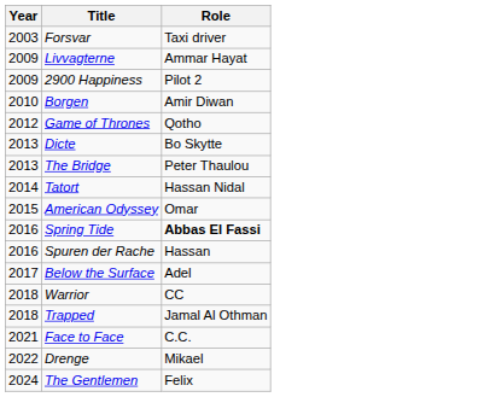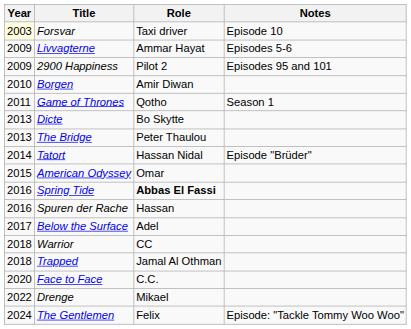 <table class="wikitable">
 <tr>
 <th>Year</th>
 <th>Title</th>
 <th>Role</th>
+<th>Notes</th>
 </tr>
 <tr>
-<td>2003</td>
+<td style="background: lightyellow;">2003</td>
 <td><em>Forsvar</em></td>
 <td>Taxi driver</td>
+<td>Episode 10</td>
 </tr>
 <tr>
 <td>2009</td>
 <td><em><a href='#'>Livvagterne</a></em></td>
 <td>Ammar Hayat</td>
+<td>Episodes 5-6</td>
 </tr>
 <tr>
 <td>2009</td>
 <td><em>2900 Happiness</em></td>
 <td>Pilot 2</td>
+<td>Episodes 95 and 101</td>
 </tr>
 <tr>
 <td>2010</td>
 <td><em><a href='#'>Borgen</a></em></td>
 <td>Amir Diwan</td>
+<td></td>
 </tr>
 <tr>
-<td>2012</td>
+<td>2011</td>
 <td><em><a href='#'>Game of Thrones</a></em></td>
 <td>Qotho</td>
+<td>Season 1</td>
 </tr>
 <tr>
 <td>2013</td>
 <td><em><a href='#'>Dicte</a></em></td>
 <td>Bo Skytte</td>
+<td></td>
 </tr>
 <tr>
 <td>2013</td>
 <td><em><a href='#'>The Bridge</a></em></td>
 <td>Peter Thaulou</td>
+<td></td>
 </tr>
 <tr>
 <td>2014</td>
 <td><em><a href='#'>Tatort</a></em></td>
 <td>Hassan Nidal</td>
+<td>Episode "Brüder"</td>
 </tr>
 <tr>
 <td>2015</td>
 <td><em><a href='#'>American Odyssey</a></em></td>
 <td>Omar</td>
+<td></td>
 </tr>
 <tr>
 <td>2016</td>
 <td><em><a href='#'>Spring Tide</a></em></td>
 <td><strong>Abbas El Fassi</strong></td>
+<td></td>
 </tr>
 <tr>
 <td>2016</td>
 <td><em>Spuren der Rache</em></td>
 <td>Hassan</td>
+<td></td>
 </tr>
 <tr>
 <td>2017</td>
 <td><em><a href='#'>Below the Surface</a></em></td>
 <td>Adel</td>
+<td></td>
 </tr>
 <tr>
 <td>2018</td>
 <td><em>Warrior</em></td>
 <td>CC</td>
+<td></td>
 </tr>
 <tr>
 <td>2018</td>
 <td><em><a href='#'>Trapped</a></em></td>
 <td>Jamal Al Othman</td>
+<td></td>
 </tr>
 <tr>
-<td>2021</td>
+<td>2020</td>
 <td><em><a href='#'>Face to Face</a></em></td>
 <td>C.C.</td>
+<td></td>
 </tr>
 <tr>
 <td>2022</td>
 <td><em>Drenge</em></td>
 <td>Mikael</td>
+<td></td>
 </tr>
 <tr>
 <td>2024</td>
 <td><a href='#'><em>The Gentlemen</em></a></td>
 <td>Felix</td>
+<td>Episode: "Tackle Tommy Woo Woo"</td>
 </tr>
 </table>
